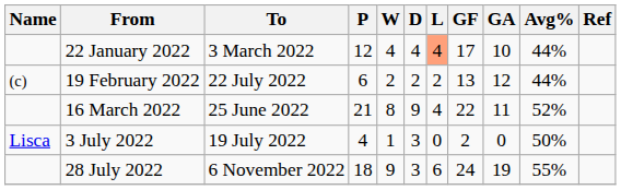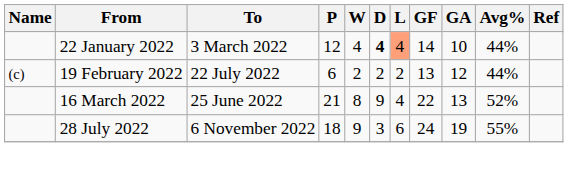 <table class="wikitable sortable">
 <tr>
 <th>Name</th>
 <th>From</th>
 <th class="unsortable">To</th>
 <th>P</th>
 <th>W</th>
 <th>D</th>
 <th>L</th>
 <th>GF</th>
 <th>GA</th>
 <th>Avg%</th>
 <th>Ref</th>
 </tr>
 <tr>
 <td align=left> </td>
 <td align=left>22 January 2022</td>
 <td align=left>3 March 2022</td>
 <td align=center>12</td>
 <td align=center>4</td>
-<td align=center>4</td>
+<td align=center><strong>4</strong></td>
 <td align=center style="background: lightsalmon;">4</td>
-<td align=center>17</td>
+<td align=center>14</td>
 <td align=center>10</td>
 <td align=center>44%</td>
 <td align=center></td>
 </tr>
 <tr>
 <td align=left>  <small>(c)</small></td>
 <td align=left>19 February 2022</td>
 <td align=left>22 July 2022</td>
 <td align=center>6</td>
 <td align=center>2</td>
 <td align=center>2</td>
 <td align=center>2</td>
 <td align=center>13</td>
 <td align=center>12</td>
 <td align=center>44%</td>
 <td align=center></td>
 </tr>
 <tr>
 <td align=left> </td>
 <td align=left>16 March 2022</td>
 <td align=left>25 June 2022</td>
 <td align=center>21</td>
 <td align=center>8</td>
 <td align=center>9</td>
 <td align=center>4</td>
 <td align=center>22</td>
-<td align=center>11</td>
+<td align=center>13</td>
 <td align=center>52%</td>
-<td align=center></td>
-</tr>
-<tr>
-<td align=left> <a href='#'>Lisca</a></td>
-<td align=left>3 July 2022</td>
-<td align=left>19 July 2022</td>
-<td align=center>4</td>
-<td align=center>1</td>
-<td align=center>3</td>
-<td align=center>0</td>
-<td align=center>2</td>
-<td align=center>0</td>
-<td align=center>50%</td>
 <td align=center></td>
 </tr>
 <tr>
 <td align=left> </td>
 <td align=left>28 July 2022</td>
 <td align=left>6 November 2022</td>
 <td align=center>18</td>
 <td align=center>9</td>
 <td align=center>3</td>
 <td align=center>6</td>
 <td align=center>24</td>
 <td align=center>19</td>
 <td align=center>55%</td>
 <td align=center></td>
 </tr>
 <tr>
 </tr>
 </table>
